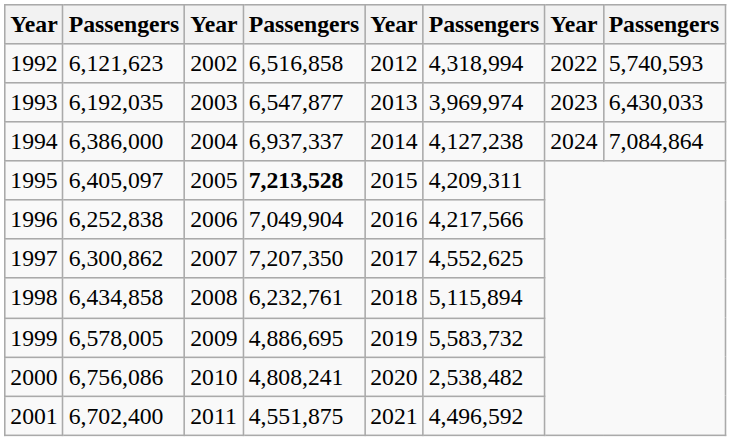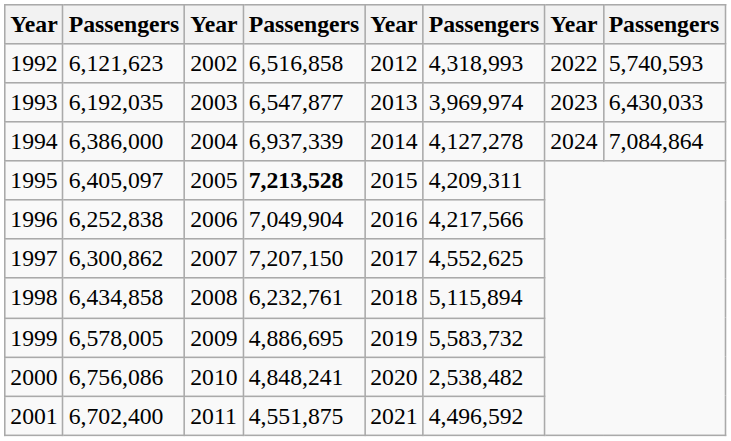 <table class="wikitable sortable" style="font-size: 95%">
 <tr>
 <th>Year</th>
 <th>Passengers</th>
 <th>Year</th>
 <th>Passengers</th>
 <th>Year</th>
 <th>Passengers</th>
 <th>Year</th>
 <th>Passengers</th>
 </tr>
 <tr>
 <td>1992</td>
 <td>6,121,623</td>
 <td>2002</td>
 <td>6,516,858</td>
 <td>2012</td>
-<td>4,318,994</td>
+<td>4,318,993</td>
 <td>2022</td>
 <td>5,740,593</td>
 </tr>
 <tr>
 <td>1993</td>
 <td>6,192,035</td>
 <td>2003</td>
 <td>6,547,877</td>
 <td>2013</td>
 <td>3,969,974</td>
 <td>2023</td>
 <td>6,430,033</td>
 </tr>
 <tr>
 <td>1994</td>
 <td>6,386,000</td>
 <td>2004</td>
-<td>6,937,337</td>
+<td>6,937,339</td>
 <td>2014</td>
-<td>4,127,238</td>
+<td>4,127,278</td>
 <td>2024</td>
 <td>7,084,864</td>
 </tr>
 <tr>
 <td>1995</td>
 <td>6,405,097</td>
 <td>2005</td>
 <td><strong>7,213,528</strong></td>
 <td>2015</td>
 <td>4,209,311</td>
 </tr>
 <tr>
 <td>1996</td>
 <td>6,252,838</td>
 <td>2006</td>
 <td>7,049,904</td>
 <td>2016</td>
 <td>4,217,566</td>
 </tr>
 <tr>
 <td>1997</td>
 <td>6,300,862</td>
 <td>2007</td>
-<td>7,207,350</td>
+<td>7,207,150</td>
 <td>2017</td>
 <td>4,552,625</td>
 </tr>
 <tr>
 <td>1998</td>
 <td>6,434,858</td>
 <td>2008</td>
 <td>6,232,761</td>
 <td>2018</td>
 <td>5,115,894</td>
 </tr>
 <tr>
 <td>1999</td>
 <td>6,578,005</td>
 <td>2009</td>
 <td>4,886,695</td>
 <td>2019</td>
 <td>5,583,732</td>
 </tr>
 <tr>
 <td>2000</td>
 <td>6,756,086</td>
 <td>2010</td>
-<td>4,808,241</td>
+<td>4,848,241</td>
 <td>2020</td>
 <td>2,538,482</td>
 </tr>
 <tr>
 <td>2001</td>
 <td>6,702,400</td>
 <td>2011</td>
 <td>4,551,875</td>
 <td>2021</td>
 <td>4,496,592</td>
 </tr>
 </table>
